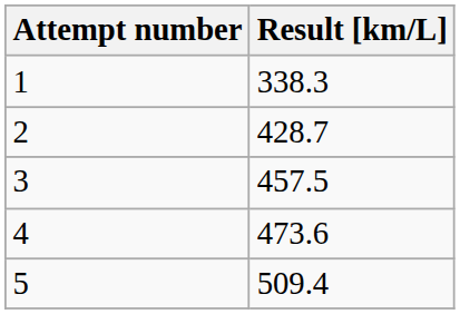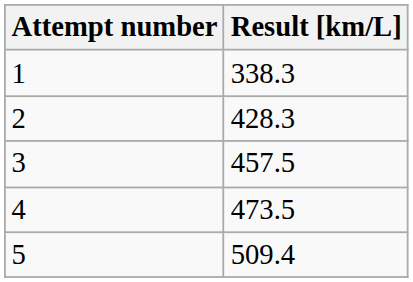 <table class="wikitable">
 <tr>
 <th>Attempt number</th>
 <th>Result [km/L]</th>
 </tr>
 <tr>
 <td>1</td>
 <td>338.3</td>
 </tr>
 <tr>
 <td>2</td>
-<td>428.7</td>
+<td>428.3</td>
 </tr>
 <tr>
 <td>3</td>
 <td>457.5</td>
 </tr>
 <tr>
 <td>4</td>
-<td>473.6</td>
+<td>473.5</td>
 </tr>
 <tr>
 <td>5</td>
 <td>509.4</td>
 </tr>
 </table>
